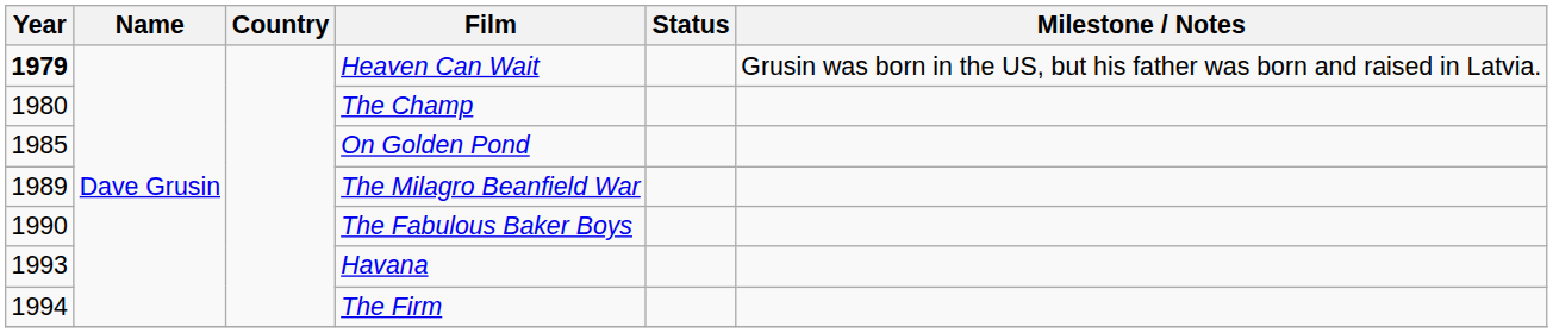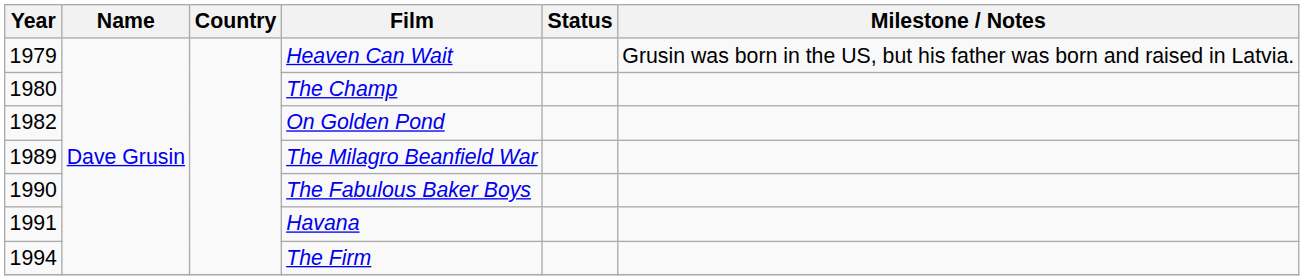 <table class="wikitable">
 <tr>
 <th scope=col>Year</th>
 <th scope=col>Name</th>
 <th scope=col>Country</th>
 <th scope=col>Film</th>
 <th scope=col>Status</th>
 <th scope=col>Milestone / Notes</th>
 </tr>
 <tr>
-<td><strong>1979</strong></td>
+<td>1979</td>
 <td rowspan=7><a href='#'>Dave Grusin</a></td>
 <td rowspan=7></td>
 <td><em><a href='#'>Heaven Can Wait</a></em></td>
 <td></td>
 <td>Grusin was born in the US, but his father was born and raised in Latvia.</td>
 </tr>
 <tr>
 <td>1980</td>
 <td><em><a href='#'>The Champ</a></em></td>
 <td></td>
 <td></td>
 </tr>
 <tr>
-<td>1985</td>
+<td>1982</td>
 <td><em><a href='#'>On Golden Pond</a></em></td>
 <td></td>
 <td></td>
 </tr>
 <tr>
 <td>1989</td>
 <td><em><a href='#'>The Milagro Beanfield War</a></em></td>
 <td></td>
 <td></td>
 </tr>
 <tr>
 <td>1990</td>
 <td><em><a href='#'>The Fabulous Baker Boys</a></em></td>
 <td></td>
 <td></td>
 </tr>
 <tr>
-<td>1993</td>
+<td>1991</td>
 <td><em><a href='#'>Havana</a></em></td>
 <td></td>
 <td></td>
 </tr>
 <tr>
 <td>1994</td>
 <td><em><a href='#'>The Firm</a></em></td>
 <td></td>
 <td></td>
 </tr>
 <tr>
 </tr>
 </table>
